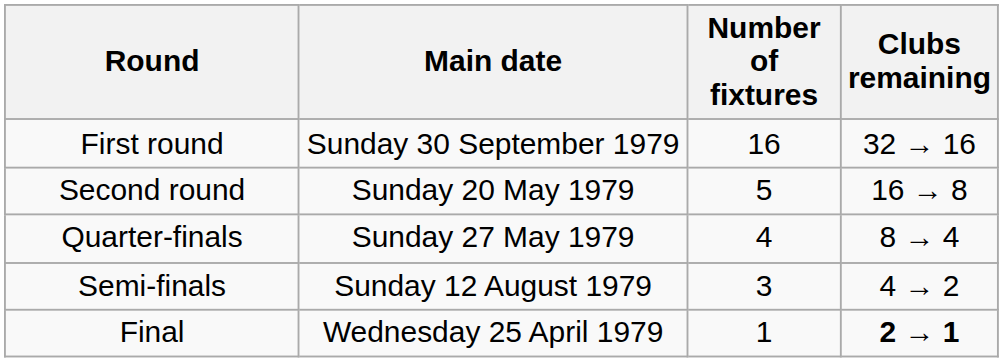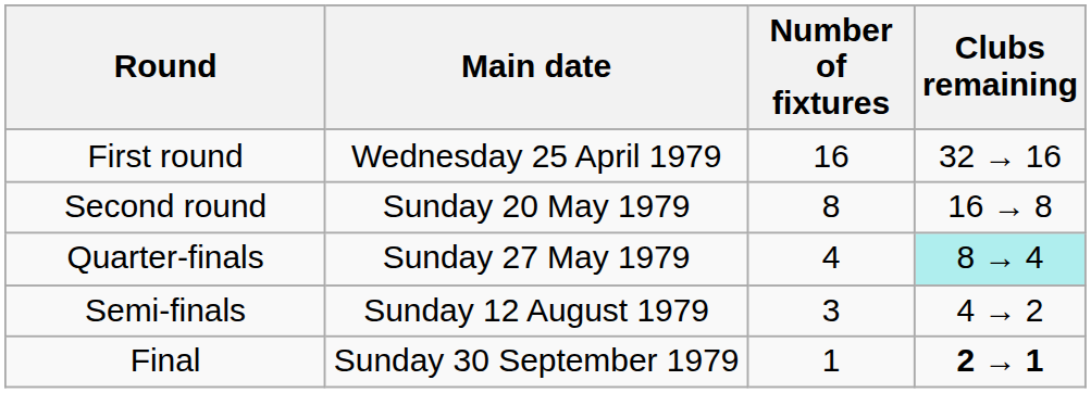 <table class="wikitable plainrowheaders" style="text-align:center">
 <tr>
 <th scope="col" style="width:150px">Round</th>
 <th scope="col" style="width:200px">Main date</th>
 <th scope="col" style="width:75px">Number of fixtures</th>
 <th scope="col" style="width:75px">Clubs remaining</th>
 </tr>
 <tr>
 <td>First round</td>
-<td>Sunday 30 September 1979</td>
+<td>Wednesday 25 April 1979</td>
 <td>16</td>
 <td>32 → 16</td>
 </tr>
 <tr>
 <td>Second round</td>
 <td>Sunday 20 May 1979</td>
-<td>5</td>
+<td>8</td>
 <td>16 → 8</td>
 </tr>
 <tr>
 <td>Quarter-finals</td>
 <td>Sunday 27 May 1979</td>
 <td>4</td>
-<td>8 → 4</td>
+<td style="background: paleturquoise;">8 → 4</td>
 </tr>
 <tr>
 <td>Semi-finals</td>
 <td>Sunday 12 August 1979</td>
 <td>3</td>
 <td>4 → 2</td>
 </tr>
 <tr>
 <td>Final</td>
-<td>Wednesday 25 April 1979</td>
+<td>Sunday 30 September 1979</td>
 <td>1</td>
 <td><strong>2 → 1</strong></td>
 </tr>
 </table>
